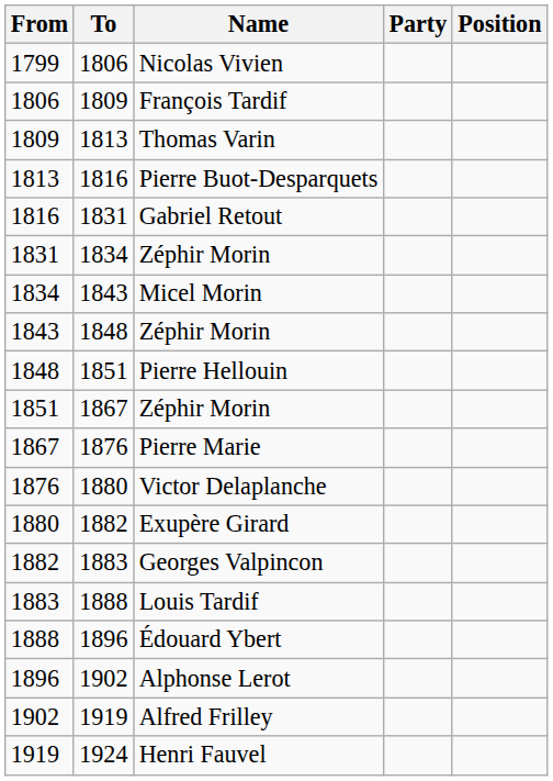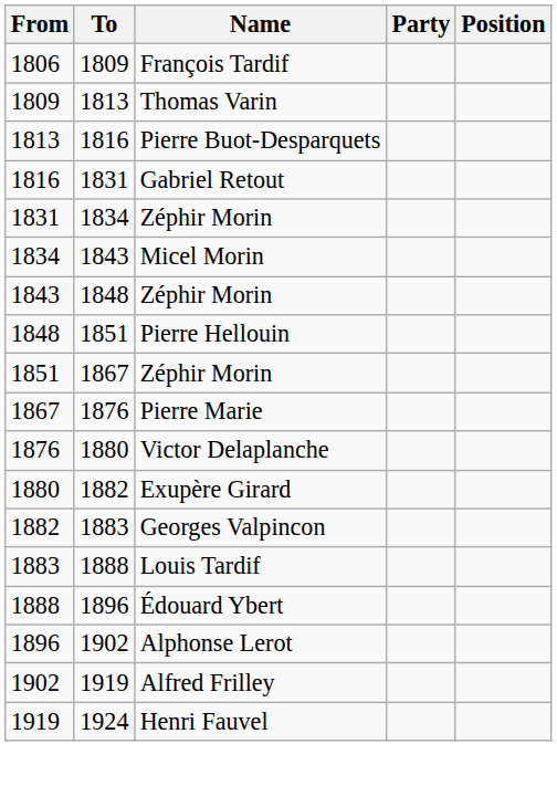 <table class="wikitable">
 <tr>
 <th>From</th>
 <th>To</th>
 <th>Name</th>
 <th>Party</th>
 <th>Position</th>
-</tr>
-<tr>
-<td>1799</td>
-<td>1806</td>
-<td>Nicolas Vivien</td>
-<td></td>
-<td></td>
 </tr>
 <tr>
 <td>1806</td>
 <td>1809</td>
 <td>François Tardif</td>
 <td></td>
 <td></td>
 </tr>
 <tr>
 <td>1809</td>
 <td>1813</td>
 <td>Thomas Varin</td>
 <td></td>
 <td></td>
 </tr>
 <tr>
 <td>1813</td>
 <td>1816</td>
 <td>Pierre Buot-Desparquets</td>
 <td></td>
 <td></td>
 </tr>
 <tr>
 <td>1816</td>
 <td>1831</td>
 <td>Gabriel Retout</td>
 <td></td>
 <td></td>
 </tr>
 <tr>
 <td>1831</td>
 <td>1834</td>
 <td>Zéphir Morin</td>
 <td></td>
 <td></td>
 </tr>
 <tr>
 <td>1834</td>
 <td>1843</td>
 <td>Micel Morin</td>
 <td></td>
 <td></td>
 </tr>
 <tr>
 <td>1843</td>
 <td>1848</td>
 <td>Zéphir Morin</td>
 <td></td>
 <td></td>
 </tr>
 <tr>
 <td>1848</td>
 <td>1851</td>
 <td>Pierre Hellouin</td>
 <td></td>
 <td></td>
 </tr>
 <tr>
 <td>1851</td>
 <td>1867</td>
 <td>Zéphir Morin</td>
 <td></td>
 <td></td>
 </tr>
 <tr>
 <td>1867</td>
 <td>1876</td>
 <td>Pierre Marie</td>
 <td></td>
 <td></td>
 </tr>
 <tr>
 <td>1876</td>
 <td>1880</td>
 <td>Victor Delaplanche</td>
 <td></td>
 <td></td>
 </tr>
 <tr>
 <td>1880</td>
 <td>1882</td>
 <td>Exupère Girard</td>
 <td></td>
 <td></td>
 </tr>
 <tr>
 <td>1882</td>
 <td>1883</td>
 <td>Georges Valpincon</td>
 <td></td>
 <td></td>
 </tr>
 <tr>
 <td>1883</td>
 <td>1888</td>
 <td>Louis Tardif</td>
 <td></td>
 <td></td>
 </tr>
 <tr>
 <td>1888</td>
 <td>1896</td>
 <td>Édouard Ybert</td>
 <td></td>
 <td></td>
 </tr>
 <tr>
 <td>1896</td>
 <td>1902</td>
 <td>Alphonse Lerot</td>
 <td></td>
 <td></td>
 </tr>
 <tr>
 <td>1902</td>
 <td>1919</td>
 <td>Alfred Frilley</td>
 <td></td>
 <td></td>
 </tr>
 <tr>
 <td>1919</td>
 <td>1924</td>
 <td>Henri Fauvel</td>
 <td></td>
 <td></td>
 </tr>
 </table>
